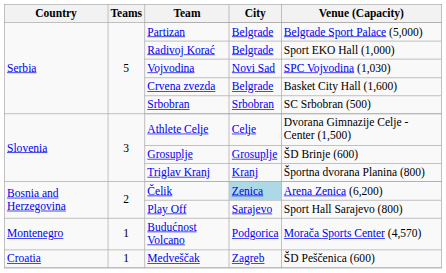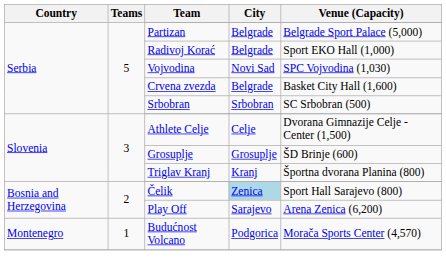 <table class="wikitable">
 <tr>
 <th>Country</th>
 <th>Teams</th>
 <th>Team</th>
 <th>City</th>
 <th>Venue (Capacity)</th>
 </tr>
 <tr>
 <td rowspan=6> <a href='#'>Serbia</a></td>
 <td align=center rowspan=6>5</td>
 </tr>
 <tr>
 <td><a href='#'>Partizan</a></td>
 <td><a href='#'>Belgrade</a></td>
 <td><a href='#'>Belgrade Sport Palace</a> (5,000)</td>
 </tr>
 <tr>
 <td><a href='#'>Radivoj Korać</a></td>
 <td><a href='#'>Belgrade</a></td>
 <td>Sport EKO Hall (1,000)</td>
 </tr>
 <tr>
 <td><a href='#'>Vojvodina</a></td>
 <td><a href='#'>Novi Sad</a></td>
 <td><a href='#'>SPC Vojvodina</a> (1,030)</td>
 </tr>
 <tr>
 <td><a href='#'>Crvena zvezda</a></td>
 <td><a href='#'>Belgrade</a></td>
 <td>Basket City Hall (1,600)</td>
 </tr>
 <tr>
 <td><a href='#'>Srbobran</a></td>
 <td><a href='#'>Srbobran</a></td>
 <td>SC Srbobran (500)</td>
 </tr>
 <tr>
 <td rowspan=4> <a href='#'>Slovenia</a></td>
 <td align=center rowspan=4>3</td>
 </tr>
 <tr>
 <td><a href='#'>Athlete Celje</a></td>
 <td><a href='#'>Celje</a></td>
 <td>Dvorana Gimnazije Celje - Center (1,500)</td>
 </tr>
 <tr>
 <td><a href='#'>Grosuplje</a></td>
 <td><a href='#'>Grosuplje</a></td>
 <td>ŠD Brinje (600)</td>
 </tr>
 <tr>
 <td><a href='#'>Triglav Kranj</a></td>
 <td><a href='#'>Kranj</a></td>
 <td>Športna dvorana Planina (800)</td>
 </tr>
 <tr>
 <td rowspan=3> <a href='#'>Bosnia and Herzegovina</a></td>
 <td align=center rowspan=3>2</td>
 </tr>
 <tr>
 <td><a href='#'>Čelik</a></td>
 <td style="background: lightblue;"><a href='#'>Zenica</a></td>
-<td><a href='#'>Arena Zenica</a> (6,200)</td>
+<td>Sport Hall Sarajevo (800)</td>
 </tr>
 <tr>
 <td><a href='#'>Play Off</a></td>
 <td><a href='#'>Sarajevo</a></td>
-<td>Sport Hall Sarajevo (800)</td>
+<td><a href='#'>Arena Zenica</a> (6,200)</td>
 </tr>
 <tr>
 <td> <a href='#'>Montenegro</a></td>
 <td align=center>1</td>
 <td><a href='#'>Budućnost Volcano</a></td>
 <td><a href='#'>Podgorica</a></td>
 <td><a href='#'>Morača Sports Center</a> (4,570)</td>
 </tr>
 <tr>
-<td> <a href='#'>Croatia</a></td>
-<td align=center>1</td>
-<td><a href='#'>Medveščak</a></td>
-<td><a href='#'>Zagreb</a></td>
-<td>ŠD Peščenica (600)</td>
-</tr>
-<tr>
 </tr>
 </table>
